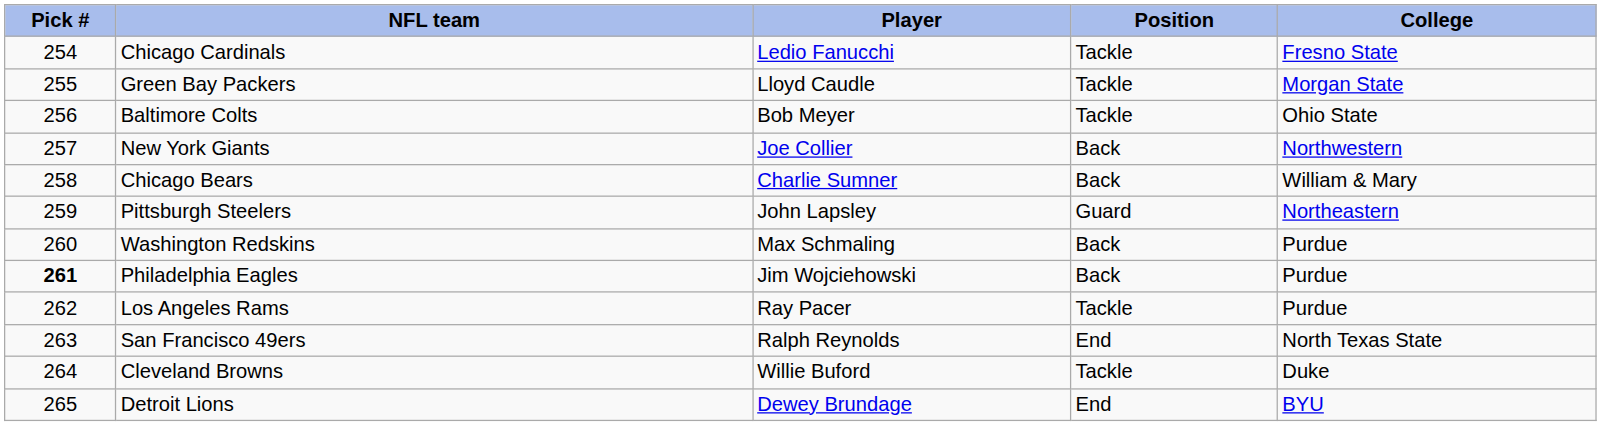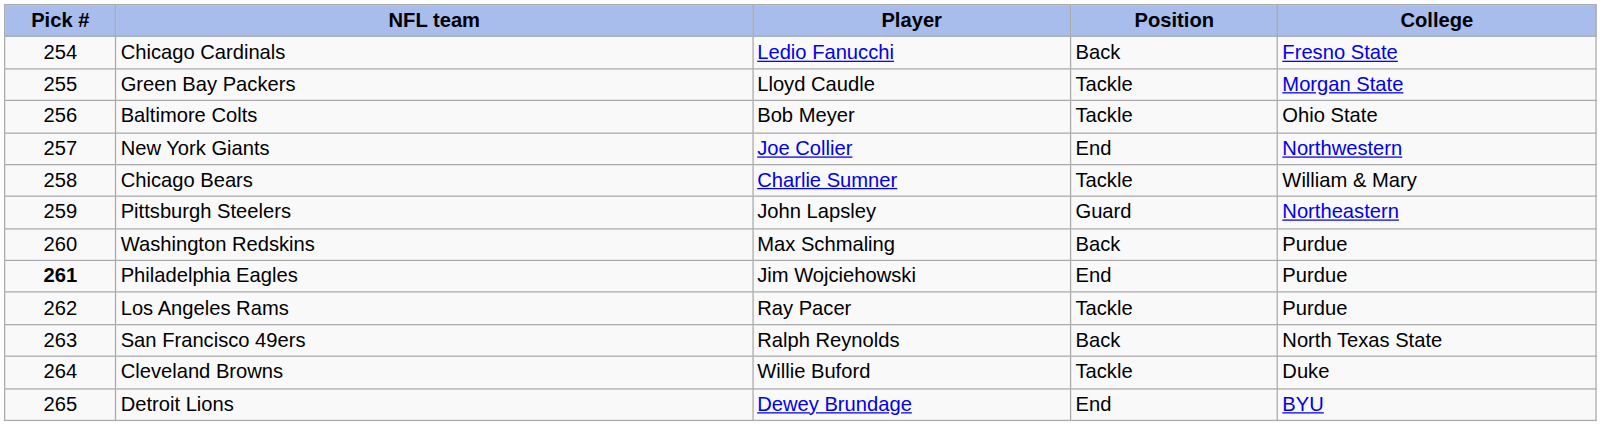 <table class="wikitable sortable sortable" style="width: 100%">
 <tr>
 <th style="background:#a8bdec; width:7%;">Pick #</th>
 <th style="width:40%; background:#a8bdec;">NFL team</th>
 <th style="width:20%; background:#a8bdec;">Player</th>
 <th style="width:13%; background:#a8bdec;">Position</th>
 <th style="background:#A8BDEC;">College</th>
 </tr>
 <tr>
 <td align=center>254</td>
 <td>Chicago Cardinals</td>
 <td><a href='#'>Ledio Fanucchi</a></td>
-<td>Tackle</td>
+<td>Back</td>
 <td><a href='#'>Fresno State</a></td>
 </tr>
 <tr>
 <td align=center>255</td>
 <td>Green Bay Packers</td>
 <td>Lloyd Caudle</td>
 <td>Tackle</td>
 <td><a href='#'>Morgan State</a></td>
 </tr>
 <tr>
 <td align=center>256</td>
 <td>Baltimore Colts</td>
 <td>Bob Meyer</td>
 <td>Tackle</td>
 <td>Ohio State</td>
 </tr>
 <tr>
 <td align=center>257</td>
 <td>New York Giants</td>
 <td><a href='#'>Joe Collier</a></td>
-<td>Back</td>
+<td>End</td>
 <td><a href='#'>Northwestern</a></td>
 </tr>
 <tr>
 <td align=center>258</td>
 <td>Chicago Bears</td>
 <td><a href='#'>Charlie Sumner</a></td>
-<td>Back</td>
+<td>Tackle</td>
 <td>William & Mary</td>
 </tr>
 <tr>
 <td align=center>259</td>
 <td>Pittsburgh Steelers</td>
 <td>John Lapsley</td>
 <td>Guard</td>
 <td><a href='#'>Northeastern</a></td>
 </tr>
 <tr>
 <td align=center>260</td>
 <td>Washington Redskins</td>
 <td>Max Schmaling</td>
 <td>Back</td>
 <td>Purdue</td>
 </tr>
 <tr>
 <td align=center><strong>261</strong></td>
 <td>Philadelphia Eagles</td>
 <td>Jim Wojciehowski</td>
-<td>Back</td>
+<td>End</td>
 <td>Purdue</td>
 </tr>
 <tr>
 <td align=center>262</td>
 <td>Los Angeles Rams</td>
 <td>Ray Pacer</td>
 <td>Tackle</td>
 <td>Purdue</td>
 </tr>
 <tr>
 <td align=center>263</td>
 <td>San Francisco 49ers</td>
 <td>Ralph Reynolds</td>
-<td>End</td>
+<td>Back</td>
 <td>North Texas State</td>
 </tr>
 <tr>
 <td align=center>264</td>
 <td>Cleveland Browns</td>
 <td>Willie Buford</td>
 <td>Tackle</td>
 <td>Duke</td>
 </tr>
 <tr>
 <td align=center>265</td>
 <td>Detroit Lions</td>
 <td><a href='#'>Dewey Brundage</a></td>
 <td>End</td>
 <td><a href='#'>BYU</a></td>
 </tr>
 </table>
